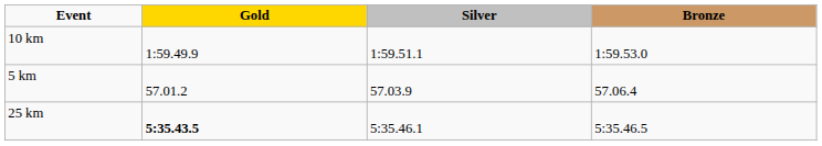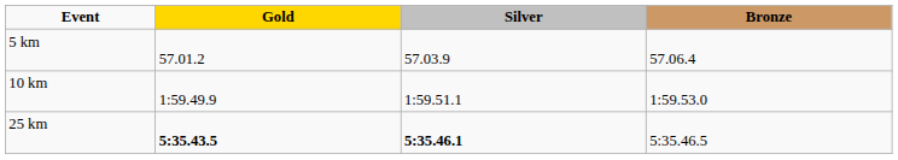 <table class="wikitable" style="text-align:left">
 <tr align="center">
 <td width=150><strong>Event</strong></td>
 <td width=250 bgcolor=gold><strong>Gold</strong></td>
 <td width=250 bgcolor=silver><strong>Silver</strong></td>
 <td width=250 bgcolor=CC9966><strong>Bronze</strong></td>
 </tr>
 <tr valign="top">
+<td>5 km<br><div></div></td>
+<td><br>57.01.2</td>
+<td><br>57.03.9</td>
+<td><br>57.06.4</td>
+</tr>
+<tr valign="top">
 <td>10 km<br><div></div></td>
 <td><br>1:59.49.9</td>
 <td><br>1:59.51.1</td>
 <td><br>1:59.53.0</td>
 </tr>
 <tr valign="top">
-<td>5 km<br><div></div></td>
-<td><br>57.01.2</td>
-<td><br>57.03.9</td>
-<td><br>57.06.4</td>
-</tr>
-<tr valign="top">
 <td>25 km<br><div></div></td>
 <td><strong><br>5:35.43.5</strong></td>
-<td><br>5:35.46.1</td>
+<td><strong><br>5:35.46.1</strong></td>
 <td><br>5:35.46.5</td>
 </tr>
 </table>
